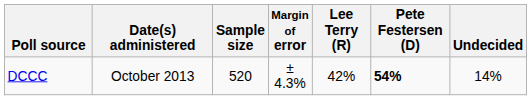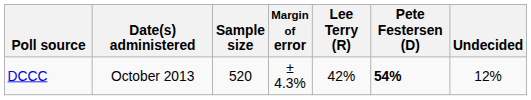 <table class="wikitable">
 <tr valign= bottom>
 <th style="width:170px;">Poll source</th>
 <th style="width:190px;">Date(s)<br>administered</th>
 <th class=small>Sample<br>size</th>
 <th><small>Margin of</small><br>error</th>
 <th style="width:100px;">Lee<br>Terry (R)</th>
 <th style="width:100px;">Pete<br>Festersen (D)</th>
 <th style="width:40px;">Undecided</th>
 </tr>
 <tr>
 <td><a href='#'>DCCC</a></td>
 <td align=center>October 2013</td>
 <td align=center>520</td>
 <td align=center>± 4.3%</td>
 <td align=center>42%</td>
 <td><strong>54%</strong></td>
-<td align=center>14%</td>
+<td align=center>12%</td>
 </tr>
 </table>
